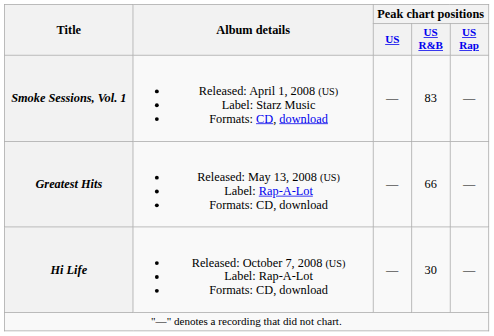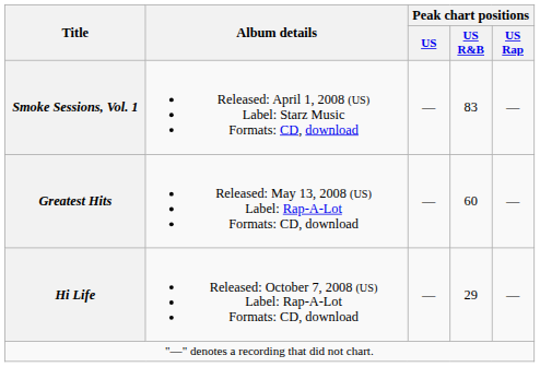 <table class="wikitable plainrowheaders" style="text-align:center;">
 <tr>
 <th scope="col" rowspan="2" style="width:10em;">Title</th>
 <th scope="col" rowspan="2" style="width:19em;">Album details</th>
 <th scope="col" colspan="3">Peak chart positions</th>
 </tr>
 <tr>
 <th scope="col" style="width:3em;font-size:90%;"><a href='#'>US</a></th>
 <th scope="col" style="width:3em;font-size:90%;"><a href='#'>US R&B</a></th>
 <th scope="col" style="width:3em;font-size:90%;"><a href='#'>US<br>Rap</a></th>
 </tr>
 <tr>
 <th scope="row"><em>Smoke Sessions, Vol. 1</em></th>
 <td><br><ul><li>Released: April 1, 2008 <small>(US)</small></li><li>Label: Starz Music</li><li>Formats: <a href='#'>CD</a>, <a href='#'>download</a></li></ul></td>
 <td>—</td>
 <td>83</td>
 <td>—</td>
 </tr>
 <tr>
 <th scope="row"><em>Greatest Hits</em></th>
 <td><br><ul><li>Released: May 13, 2008 <small>(US)</small></li><li>Label: <a href='#'>Rap-A-Lot</a></li><li>Formats: CD, download</li></ul></td>
 <td>—</td>
-<td>66</td>
+<td>60</td>
 <td>—</td>
 </tr>
 <tr>
 <th scope="row"><em>Hi Life</em></th>
 <td><br><ul><li>Released: October 7, 2008 <small>(US)</small></li><li>Label: Rap-A-Lot</li><li>Formats: CD, download</li></ul></td>
 <td>—</td>
-<td>30</td>
+<td>29</td>
 <td>—</td>
 </tr>
 <tr>
 <td colspan="14" style="font-size:90%">"—" denotes a recording that did not chart.</td>
 </tr>
 </table>
